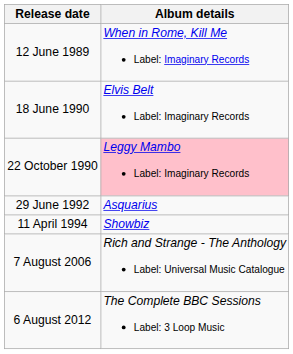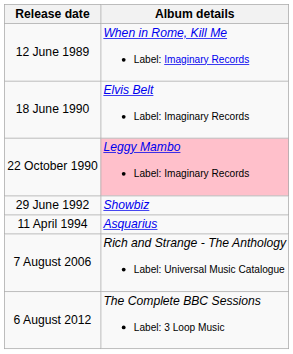 <table class="wikitable" style="text-align:center;">
 <tr>
 <th>Release date</th>
 <th>Album details</th>
 </tr>
 <tr>
 <td>12 June 1989</td>
 <td align="left"><em><a href='#'>When in Rome, Kill Me</a></em><br><ul><li><small>Label: <a href='#'>Imaginary Records</a></small></li></ul></td>
 </tr>
 <tr>
 <td>18 June 1990</td>
 <td align="left"><em><a href='#'>Elvis Belt</a></em><br><ul><li><small>Label: Imaginary Records</small></li></ul></td>
 </tr>
 <tr>
 <td>22 October 1990</td>
 <td align="left" style="background: pink;"><em><a href='#'>Leggy Mambo</a></em><br><ul><li><small>Label: Imaginary Records</small></li></ul></td>
 </tr>
 <tr>
 <td>29 June 1992</td>
-<td align="left"><em><a href='#'>Asquarius</a></em><br></td>
+<td align="left"><em><a href='#'>Showbiz</a></em><br></td>
 </tr>
 <tr>
 <td>11 April 1994</td>
-<td align="left"><em><a href='#'>Showbiz</a></em><br></td>
+<td align="left"><em><a href='#'>Asquarius</a></em><br></td>
 </tr>
 <tr>
 <td>7 August 2006</td>
 <td align="left"><em>Rich and Strange - The Anthology</em><br><ul><li><small>Label: Universal Music Catalogue</small></li></ul></td>
 </tr>
 <tr>
 <td>6 August 2012</td>
 <td align="left"><em>The Complete BBC Sessions</em><br><ul><li><small>Label: 3 Loop Music</small></li></ul></td>
 </tr>
 </table>
